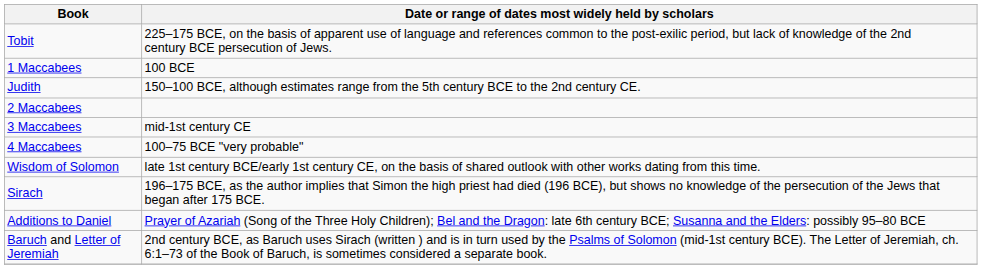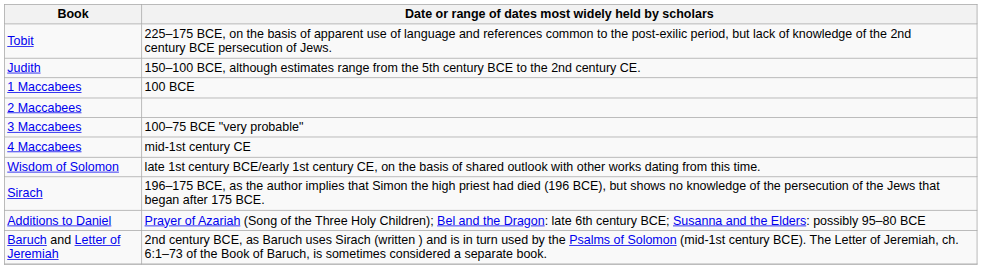 <table class="wikitable">
 <tr>
 <th>Book</th>
 <th>Date or range of dates most widely held by scholars</th>
 </tr>
 <tr>
 <td><a href='#'>Tobit</a></td>
 <td>225–175 BCE, on the basis of apparent use of language and references common to the post-exilic period, but lack of knowledge of the 2nd century BCE persecution of Jews.</td>
 </tr>
 <tr>
+<td><a href='#'>Judith</a></td>
+<td>150–100 BCE, although estimates range from the 5th century BCE to the 2nd century CE.</td>
+</tr>
+<tr>
 <td><a href='#'>1 Maccabees</a></td>
 <td>100 BCE</td>
-</tr>
-<tr>
-<td><a href='#'>Judith</a></td>
-<td>150–100 BCE, although estimates range from the 5th century BCE to the 2nd century CE.</td>
 </tr>
 <tr>
 <td><a href='#'>2 Maccabees</a></td>
 <td></td>
 </tr>
 <tr>
 <td><a href='#'>3 Maccabees</a></td>
-<td>mid-1st century CE</td>
+<td>100–75 BCE "very probable"</td>
 </tr>
 <tr>
 <td><a href='#'>4 Maccabees</a></td>
-<td>100–75 BCE "very probable"</td>
+<td>mid-1st century CE</td>
 </tr>
 <tr>
 <td><a href='#'>Wisdom of Solomon</a></td>
 <td>late 1st century BCE/early 1st century CE, on the basis of shared outlook with other works dating from this time.</td>
 </tr>
 <tr>
 <td><a href='#'>Sirach</a></td>
 <td>196–175 BCE, as the author implies that Simon the high priest had died (196 BCE), but shows no knowledge of the persecution of the Jews that began after 175 BCE.</td>
 </tr>
 <tr>
 <td><a href='#'>Additions to Daniel</a></td>
 <td><a href='#'>Prayer of Azariah</a> (Song of the Three Holy Children); <a href='#'>Bel and the Dragon</a>: late 6th century BCE; <a href='#'>Susanna and the Elders</a>: possibly 95–80 BCE</td>
 </tr>
 <tr>
 <td><a href='#'>Baruch</a> and <a href='#'>Letter of Jeremiah</a></td>
 <td>2nd century BCE, as Baruch uses Sirach (written ) and is in turn used by the <a href='#'>Psalms of Solomon</a> (mid-1st century BCE). The Letter of Jeremiah, ch. 6:1–73 of the Book of Baruch, is sometimes considered a separate book.</td>
 </tr>
 <tr>
 </tr>
 </table>
